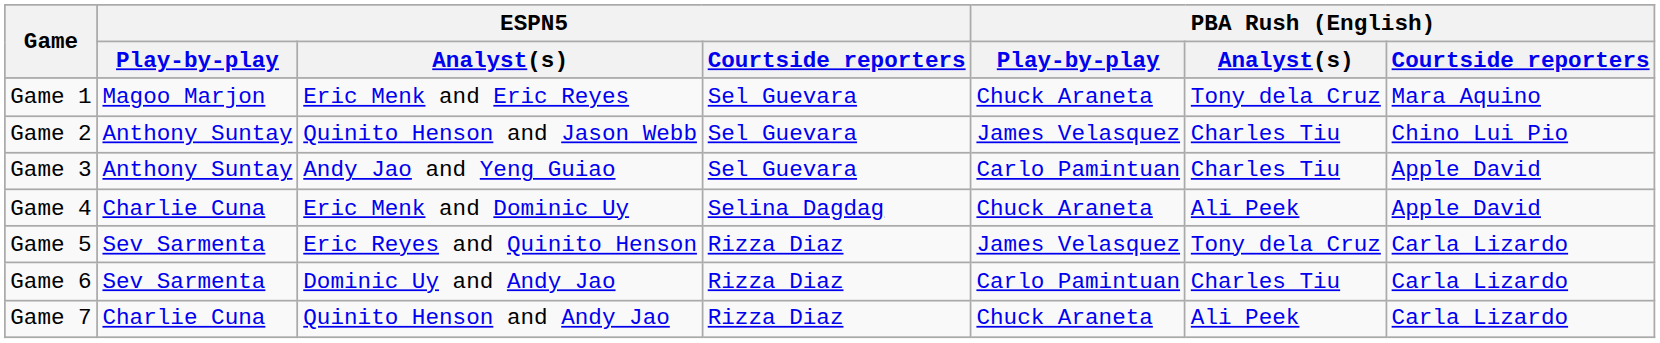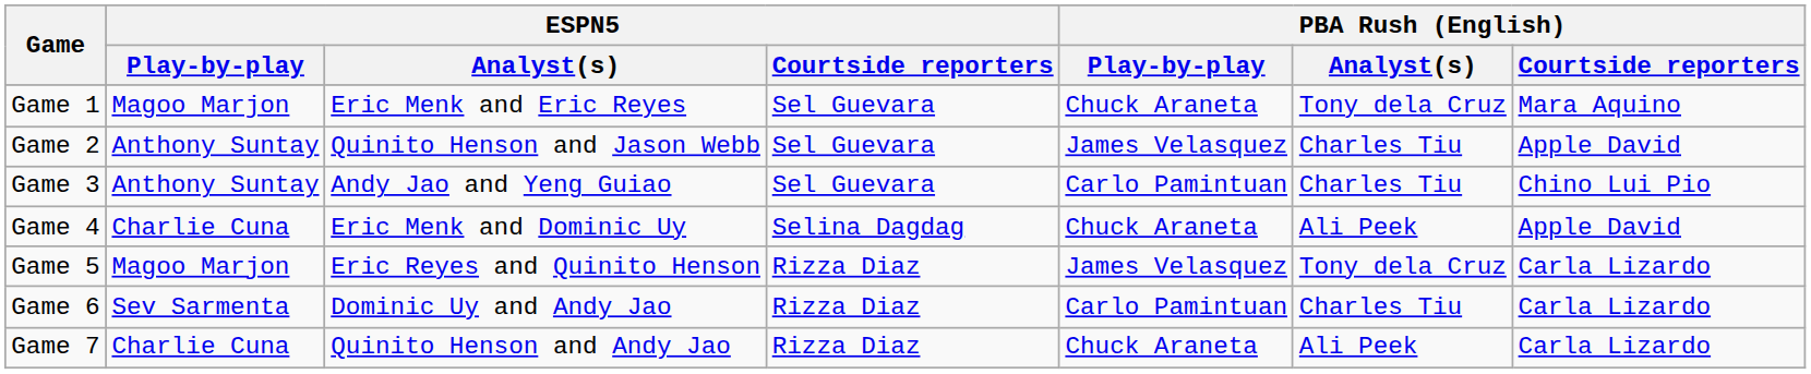 <table class=wikitable>
 <tr>
 <th rowspan=2>Game</th>
 <th colspan=3>ESPN5</th>
 <th colspan=3>PBA Rush (English)</th>
 </tr>
 <tr>
 <th><a href='#'>Play-by-play</a></th>
 <th><a href='#'>Analyst</a>(s)</th>
 <th><a href='#'>Courtside reporters</a></th>
 <th><a href='#'>Play-by-play</a></th>
 <th><a href='#'>Analyst</a>(s)</th>
 <th><a href='#'>Courtside reporters</a></th>
 </tr>
 <tr>
 <td>Game 1</td>
 <td><a href='#'>Magoo Marjon</a></td>
 <td><a href='#'>Eric Menk</a> and <a href='#'>Eric Reyes</a></td>
 <td><a href='#'>Sel Guevara</a></td>
 <td><a href='#'>Chuck Araneta</a></td>
 <td><a href='#'>Tony dela Cruz</a></td>
 <td><a href='#'>Mara Aquino</a></td>
 </tr>
 <tr>
 <td>Game 2</td>
 <td><a href='#'>Anthony Suntay</a></td>
 <td><a href='#'>Quinito Henson</a> and <a href='#'>Jason Webb</a></td>
 <td><a href='#'>Sel Guevara</a></td>
 <td><a href='#'>James Velasquez</a></td>
 <td><a href='#'>Charles Tiu</a></td>
-<td><a href='#'>Chino Lui Pio</a></td>
+<td><a href='#'>Apple David</a></td>
 </tr>
 <tr>
 <td>Game 3</td>
 <td><a href='#'>Anthony Suntay</a></td>
 <td><a href='#'>Andy Jao</a> and <a href='#'>Yeng Guiao</a></td>
 <td><a href='#'>Sel Guevara</a></td>
 <td><a href='#'>Carlo Pamintuan</a></td>
 <td><a href='#'>Charles Tiu</a></td>
-<td><a href='#'>Apple David</a></td>
+<td><a href='#'>Chino Lui Pio</a></td>
 </tr>
 <tr>
 <td>Game 4</td>
 <td><a href='#'>Charlie Cuna</a></td>
 <td><a href='#'>Eric Menk</a> and <a href='#'>Dominic Uy</a></td>
 <td><a href='#'>Selina Dagdag</a></td>
 <td><a href='#'>Chuck Araneta</a></td>
 <td><a href='#'>Ali Peek</a></td>
 <td><a href='#'>Apple David</a></td>
 </tr>
 <tr>
 <td>Game 5</td>
-<td><a href='#'>Sev Sarmenta</a></td>
+<td><a href='#'>Magoo Marjon</a></td>
 <td><a href='#'>Eric Reyes</a> and <a href='#'>Quinito Henson</a></td>
 <td><a href='#'>Rizza Diaz</a></td>
 <td><a href='#'>James Velasquez</a></td>
 <td><a href='#'>Tony dela Cruz</a></td>
 <td><a href='#'>Carla Lizardo</a></td>
 </tr>
 <tr>
 <td>Game 6</td>
 <td><a href='#'>Sev Sarmenta</a></td>
 <td><a href='#'>Dominic Uy</a> and <a href='#'>Andy Jao</a></td>
 <td><a href='#'>Rizza Diaz</a></td>
 <td><a href='#'>Carlo Pamintuan</a></td>
 <td><a href='#'>Charles Tiu</a></td>
 <td><a href='#'>Carla Lizardo</a></td>
 </tr>
 <tr>
 <td>Game 7</td>
 <td><a href='#'>Charlie Cuna</a></td>
 <td><a href='#'>Quinito Henson</a> and <a href='#'>Andy Jao</a></td>
 <td><a href='#'>Rizza Diaz</a></td>
 <td><a href='#'>Chuck Araneta</a></td>
 <td><a href='#'>Ali Peek</a></td>
 <td><a href='#'>Carla Lizardo</a></td>
 </tr>
 </table>
